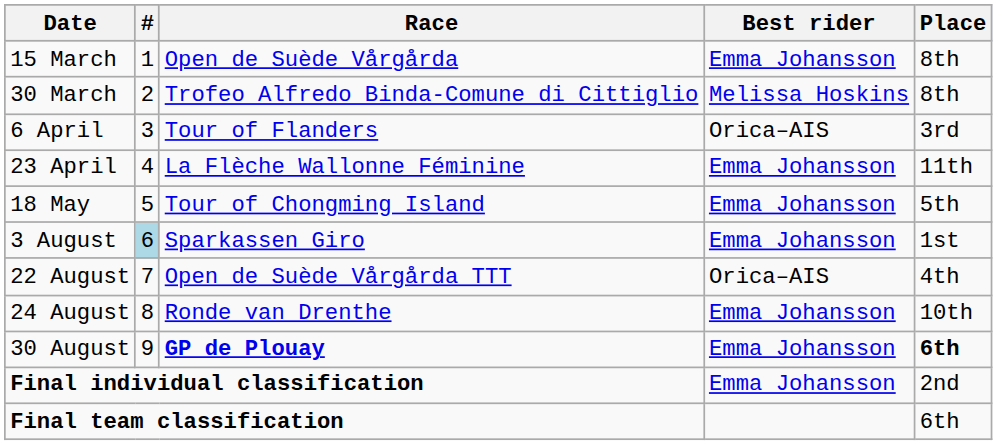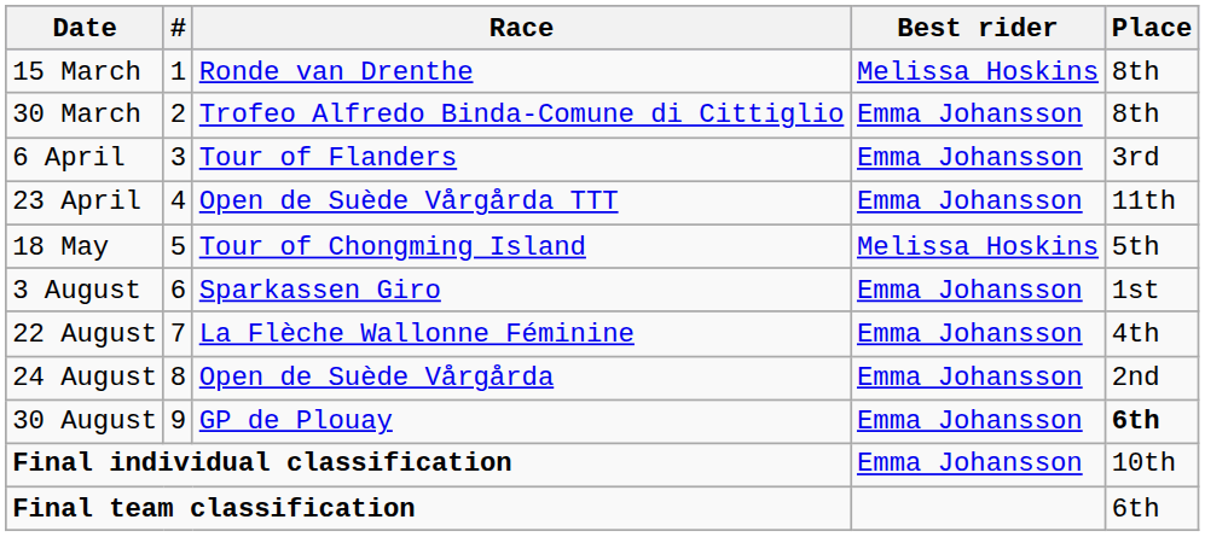 <table class="wikitable">
 <tr style="background:#ccccff;">
 <th>Date</th>
 <th>#</th>
 <th>Race</th>
 <th>Best rider</th>
 <th>Place</th>
 </tr>
 <tr>
 <td>15 March</td>
 <td>1</td>
-<td><a href='#'>Open de Suède Vårgårda</a></td>
-<td> <a href='#'>Emma Johansson</a></td>
+<td><a href='#'>Ronde van Drenthe</a></td>
+<td> <a href='#'>Melissa Hoskins</a></td>
 <td>8th</td>
 </tr>
 <tr>
 <td>30 March</td>
 <td>2</td>
 <td><a href='#'>Trofeo Alfredo Binda-Comune di Cittiglio</a></td>
-<td> <a href='#'>Melissa Hoskins</a></td>
+<td> <a href='#'>Emma Johansson</a></td>
 <td>8th</td>
 </tr>
 <tr>
 <td>6 April</td>
 <td>3</td>
 <td><a href='#'>Tour of Flanders</a></td>
-<td>Orica–AIS</td>
+<td> <a href='#'>Emma Johansson</a></td>
 <td>3rd</td>
 </tr>
 <tr>
 <td>23 April</td>
 <td>4</td>
-<td><a href='#'>La Flèche Wallonne Féminine</a></td>
+<td><a href='#'>Open de Suède Vårgårda TTT</a></td>
 <td> <a href='#'>Emma Johansson</a></td>
 <td>11th</td>
 </tr>
 <tr>
 <td>18 May</td>
 <td>5</td>
 <td><a href='#'>Tour of Chongming Island</a></td>
-<td> <a href='#'>Emma Johansson</a></td>
+<td> <a href='#'>Melissa Hoskins</a></td>
 <td>5th</td>
 </tr>
 <tr>
 <td>3 August</td>
-<td style="background: lightblue;">6</td>
+<td>6</td>
 <td><a href='#'>Sparkassen Giro</a></td>
 <td> <a href='#'>Emma Johansson</a></td>
 <td>1st</td>
 </tr>
 <tr>
 <td>22 August</td>
 <td>7</td>
-<td><a href='#'>Open de Suède Vårgårda TTT</a></td>
-<td>Orica–AIS</td>
+<td><a href='#'>La Flèche Wallonne Féminine</a></td>
+<td> <a href='#'>Emma Johansson</a></td>
 <td>4th</td>
 </tr>
 <tr>
 <td>24 August</td>
 <td>8</td>
-<td><a href='#'>Ronde van Drenthe</a></td>
+<td><a href='#'>Open de Suède Vårgårda</a></td>
 <td> <a href='#'>Emma Johansson</a></td>
-<td>10th</td>
+<td>2nd</td>
 </tr>
 <tr>
 <td>30 August</td>
 <td>9</td>
-<td><strong><a href='#'>GP de Plouay</a></strong></td>
+<td><a href='#'>GP de Plouay</a></td>
 <td> <a href='#'>Emma Johansson</a></td>
 <td><strong>6th</strong></td>
 </tr>
 <tr>
 <td colspan=3><strong>Final individual classification</strong></td>
 <td> <a href='#'>Emma Johansson</a></td>
-<td>2nd</td>
+<td>10th</td>
 </tr>
 <tr>
 <td colspan=3><strong>Final team classification</strong></td>
 <td></td>
 <td>6th</td>
 </tr>
 </table>
